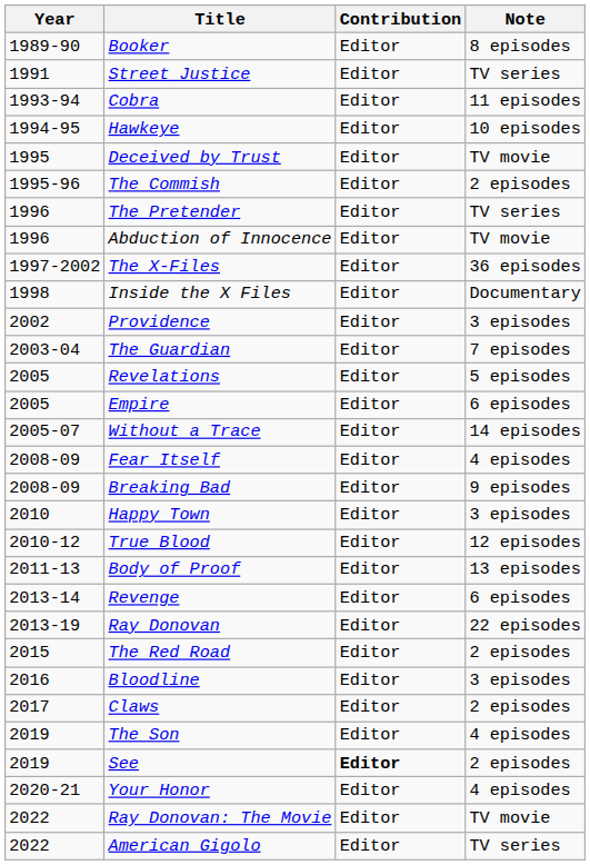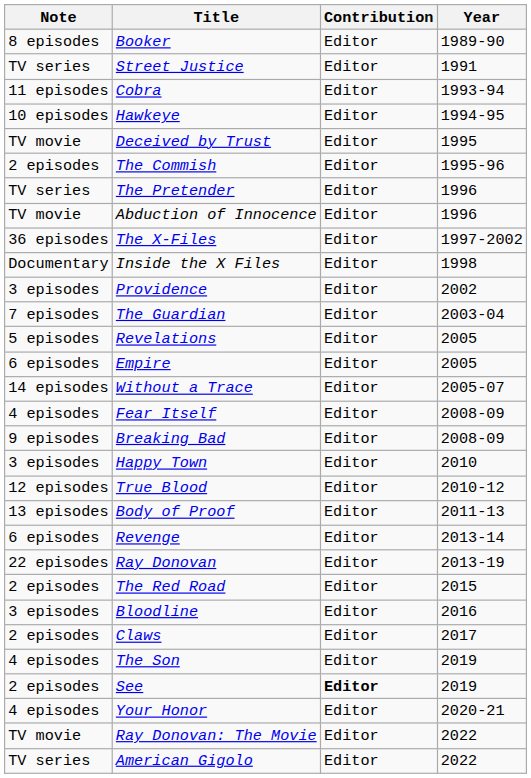 <table class="wikitable sortable">
 <tr>
-<th>Year</th>
+<th>Note</th>
 <th>Title</th>
 <th>Contribution</th>
-<th>Note</th>
+<th>Year</th>
 </tr>
 <tr>
-<td>1989-90</td>
+<td>8 episodes</td>
 <td><em><a href='#'>Booker</a></em></td>
 <td>Editor</td>
-<td>8 episodes</td>
+<td>1989-90</td>
 </tr>
 <tr>
-<td>1991</td>
+<td>TV series</td>
 <td><em><a href='#'>Street Justice</a></em></td>
 <td>Editor</td>
-<td>TV series</td>
+<td>1991</td>
 </tr>
 <tr>
-<td>1993-94</td>
+<td>11 episodes</td>
 <td><em><a href='#'>Cobra</a></em></td>
 <td>Editor</td>
-<td>11 episodes</td>
+<td>1993-94</td>
 </tr>
 <tr>
-<td>1994-95</td>
+<td>10 episodes</td>
 <td><em><a href='#'>Hawkeye</a></em></td>
 <td>Editor</td>
-<td>10 episodes</td>
+<td>1994-95</td>
 </tr>
 <tr>
-<td>1995</td>
+<td>TV movie</td>
 <td><em><a href='#'>Deceived by Trust</a></em></td>
 <td>Editor</td>
-<td>TV movie</td>
+<td>1995</td>
 </tr>
 <tr>
-<td>1995-96</td>
+<td>2 episodes</td>
 <td><em><a href='#'>The Commish</a></em></td>
 <td>Editor</td>
-<td>2 episodes</td>
+<td>1995-96</td>
 </tr>
 <tr>
-<td>1996</td>
+<td>TV series</td>
 <td><em><a href='#'>The Pretender</a></em></td>
 <td>Editor</td>
-<td>TV series</td>
+<td>1996</td>
 </tr>
 <tr>
-<td>1996</td>
+<td>TV movie</td>
 <td><em>Abduction of Innocence</em></td>
 <td>Editor</td>
-<td>TV movie</td>
+<td>1996</td>
 </tr>
 <tr>
-<td>1997-2002</td>
+<td>36 episodes</td>
 <td><em><a href='#'>The X-Files</a></em></td>
 <td>Editor</td>
-<td>36 episodes</td>
+<td>1997-2002</td>
 </tr>
 <tr>
-<td>1998</td>
+<td>Documentary</td>
 <td><em>Inside the X Files</em></td>
 <td>Editor</td>
-<td>Documentary</td>
+<td>1998</td>
 </tr>
 <tr>
-<td>2002</td>
+<td>3 episodes</td>
 <td><em><a href='#'>Providence</a></em></td>
 <td>Editor</td>
-<td>3 episodes</td>
+<td>2002</td>
 </tr>
 <tr>
-<td>2003-04</td>
+<td>7 episodes</td>
 <td><em><a href='#'>The Guardian</a></em></td>
 <td>Editor</td>
-<td>7 episodes</td>
+<td>2003-04</td>
 </tr>
 <tr>
-<td>2005</td>
+<td>5 episodes</td>
 <td><em><a href='#'>Revelations</a></em></td>
 <td>Editor</td>
-<td>5 episodes</td>
+<td>2005</td>
 </tr>
 <tr>
-<td>2005</td>
+<td>6 episodes</td>
 <td><em><a href='#'>Empire</a></em></td>
 <td>Editor</td>
-<td>6 episodes</td>
+<td>2005</td>
 </tr>
 <tr>
-<td>2005-07</td>
+<td>14 episodes</td>
 <td><em><a href='#'>Without a Trace</a></em></td>
 <td>Editor</td>
-<td>14 episodes</td>
+<td>2005-07</td>
 </tr>
 <tr>
-<td>2008-09</td>
+<td>4 episodes</td>
 <td><em><a href='#'>Fear Itself</a></em></td>
 <td>Editor</td>
-<td>4 episodes</td>
+<td>2008-09</td>
 </tr>
 <tr>
-<td>2008-09</td>
+<td>9 episodes</td>
 <td><em><a href='#'>Breaking Bad</a></em></td>
 <td>Editor</td>
-<td>9 episodes</td>
+<td>2008-09</td>
 </tr>
 <tr>
-<td>2010</td>
+<td>3 episodes</td>
 <td><em><a href='#'>Happy Town</a></em></td>
 <td>Editor</td>
-<td>3 episodes</td>
+<td>2010</td>
 </tr>
 <tr>
-<td>2010-12</td>
+<td>12 episodes</td>
 <td><em><a href='#'>True Blood</a></em></td>
 <td>Editor</td>
-<td>12 episodes</td>
+<td>2010-12</td>
 </tr>
 <tr>
-<td>2011-13</td>
+<td>13 episodes</td>
 <td><em><a href='#'>Body of Proof</a></em></td>
 <td>Editor</td>
-<td>13 episodes</td>
+<td>2011-13</td>
 </tr>
 <tr>
-<td>2013-14</td>
+<td>6 episodes</td>
 <td><em><a href='#'>Revenge</a></em></td>
 <td>Editor</td>
-<td>6 episodes</td>
+<td>2013-14</td>
 </tr>
 <tr>
-<td>2013-19</td>
+<td>22 episodes</td>
 <td><em><a href='#'>Ray Donovan</a></em></td>
 <td>Editor</td>
-<td>22 episodes</td>
+<td>2013-19</td>
 </tr>
 <tr>
-<td>2015</td>
+<td>2 episodes</td>
 <td><em><a href='#'>The Red Road</a></em></td>
 <td>Editor</td>
-<td>2 episodes</td>
+<td>2015</td>
 </tr>
 <tr>
-<td>2016</td>
+<td>3 episodes</td>
 <td><em><a href='#'>Bloodline</a></em></td>
 <td>Editor</td>
-<td>3 episodes</td>
+<td>2016</td>
 </tr>
 <tr>
-<td>2017</td>
+<td>2 episodes</td>
 <td><em><a href='#'>Claws</a></em></td>
 <td>Editor</td>
-<td>2 episodes</td>
+<td>2017</td>
 </tr>
 <tr>
-<td>2019</td>
+<td>4 episodes</td>
 <td><em><a href='#'>The Son</a></em></td>
 <td>Editor</td>
-<td>4 episodes</td>
+<td>2019</td>
 </tr>
 <tr>
-<td>2019</td>
+<td>2 episodes</td>
 <td><em><a href='#'>See</a></em></td>
 <td><strong>Editor</strong></td>
-<td>2 episodes</td>
+<td>2019</td>
 </tr>
 <tr>
-<td>2020-21</td>
+<td>4 episodes</td>
 <td><em><a href='#'>Your Honor</a></em></td>
 <td>Editor</td>
-<td>4 episodes</td>
+<td>2020-21</td>
 </tr>
 <tr>
-<td>2022</td>
+<td>TV movie</td>
 <td><em><a href='#'>Ray Donovan: The Movie</a></em></td>
 <td>Editor</td>
-<td>TV movie</td>
+<td>2022</td>
 </tr>
 <tr>
-<td>2022</td>
+<td>TV series</td>
 <td><em><a href='#'>American Gigolo</a></em></td>
 <td>Editor</td>
-<td>TV series</td>
+<td>2022</td>
 </tr>
 </table>
